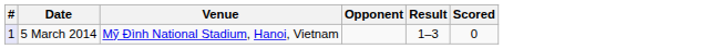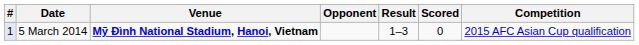 <table class="wikitable" style="font-size:90%; text-align: left;">
 <tr bgcolor="#CCCCCC" align="center">
 <th>#</th>
 <th>Date</th>
 <th>Venue</th>
 <th>Opponent</th>
 <th>Result</th>
 <th>Scored</th>
+<th>Competition</th>
 </tr>
 <tr>
 <td style="background: lavender;">1</td>
 <td>5 March 2014</td>
-<td><a href='#'>Mỹ Đình National Stadium</a>, <a href='#'>Hanoi</a>, Vietnam</td>
+<td><strong><a href='#'>Mỹ Đình National Stadium</a>, <a href='#'>Hanoi</a>, Vietnam</strong></td>
 <td></td>
 <td align=center>1–3</td>
 <td align=center>0</td>
+<td><a href='#'>2015 AFC Asian Cup qualification</a></td>
 </tr>
 </table>
